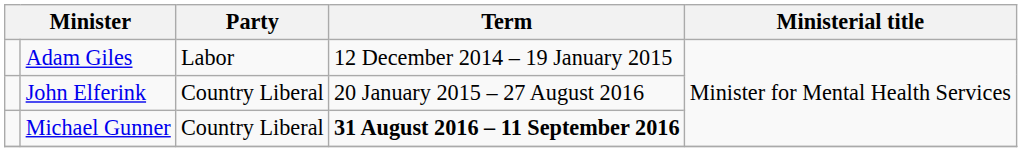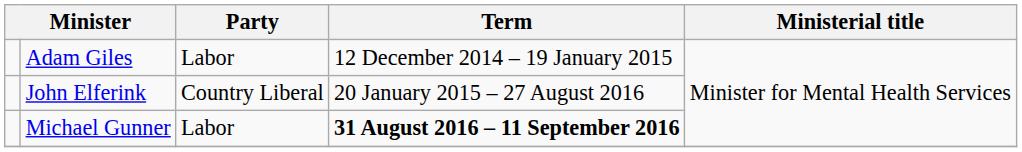 <table class="sortable wikitable">
 <tr>
 <th colspan=2>Minister</th>
 <th>Party</th>
 <th>Term </th>
 <th>Ministerial title</th>
 </tr>
 <tr>
 <td> </td>
 <td><a href='#'>Adam Giles</a></td>
 <td>Labor</td>
 <td>12 December 2014 – 19 January 2015</td>
 <td rowspan="3">Minister for Mental Health Services</td>
 </tr>
 <tr>
 <td> </td>
 <td><a href='#'>John Elferink</a></td>
 <td>Country Liberal</td>
 <td>20 January 2015 – 27 August 2016</td>
 </tr>
 <tr>
 <td> </td>
 <td><a href='#'>Michael Gunner</a></td>
-<td>Country Liberal</td>
+<td>Labor</td>
 <td><strong>31 August 2016 – 11 September 2016</strong></td>
 </tr>
 <tr>
 </tr>
 </table>
